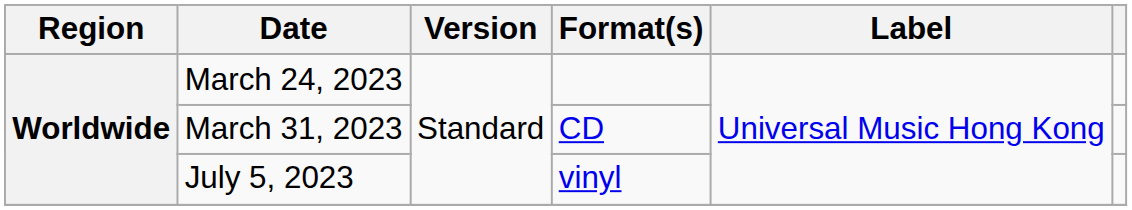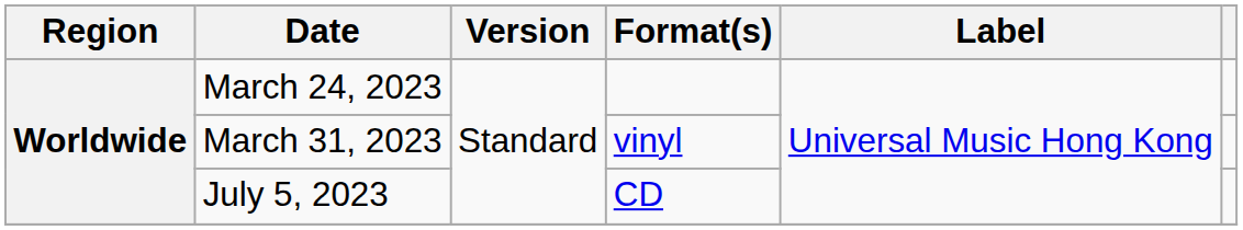 <table class="wikitable plainrowheaders">
 <tr>
 <th scope="col">Region</th>
 <th scope="col">Date</th>
 <th scope="col">Version</th>
 <th scope="col">Format(s)</th>
 <th scope="col">Label</th>
 <th scope="col"></th>
 </tr>
 <tr>
 <th scope="row" rowspan="3">Worldwide</th>
 <td>March 24, 2023</td>
 <td rowspan="3">Standard</td>
 <td></td>
 <td rowspan="3"><a href='#'>Universal Music Hong Kong</a></td>
 <td style="text-align:center;"></td>
 </tr>
 <tr>
 <td>March 31, 2023</td>
-<td><a href='#'>CD</a></td>
+<td><a href='#'>vinyl</a></td>
 <td style="text-align:center;"></td>
 </tr>
 <tr>
 <td>July 5, 2023</td>
-<td><a href='#'>vinyl</a></td>
+<td><a href='#'>CD</a></td>
 <td style="text-align:center;"></td>
 </tr>
 <tr>
 </tr>
 </table>
